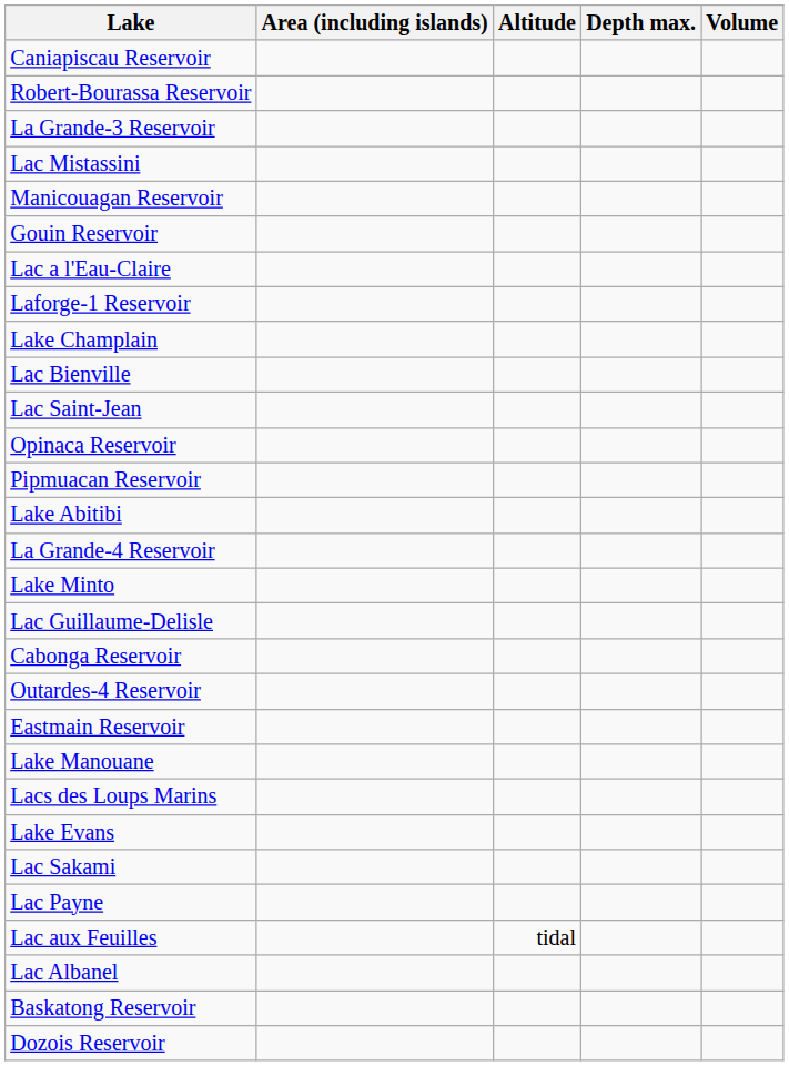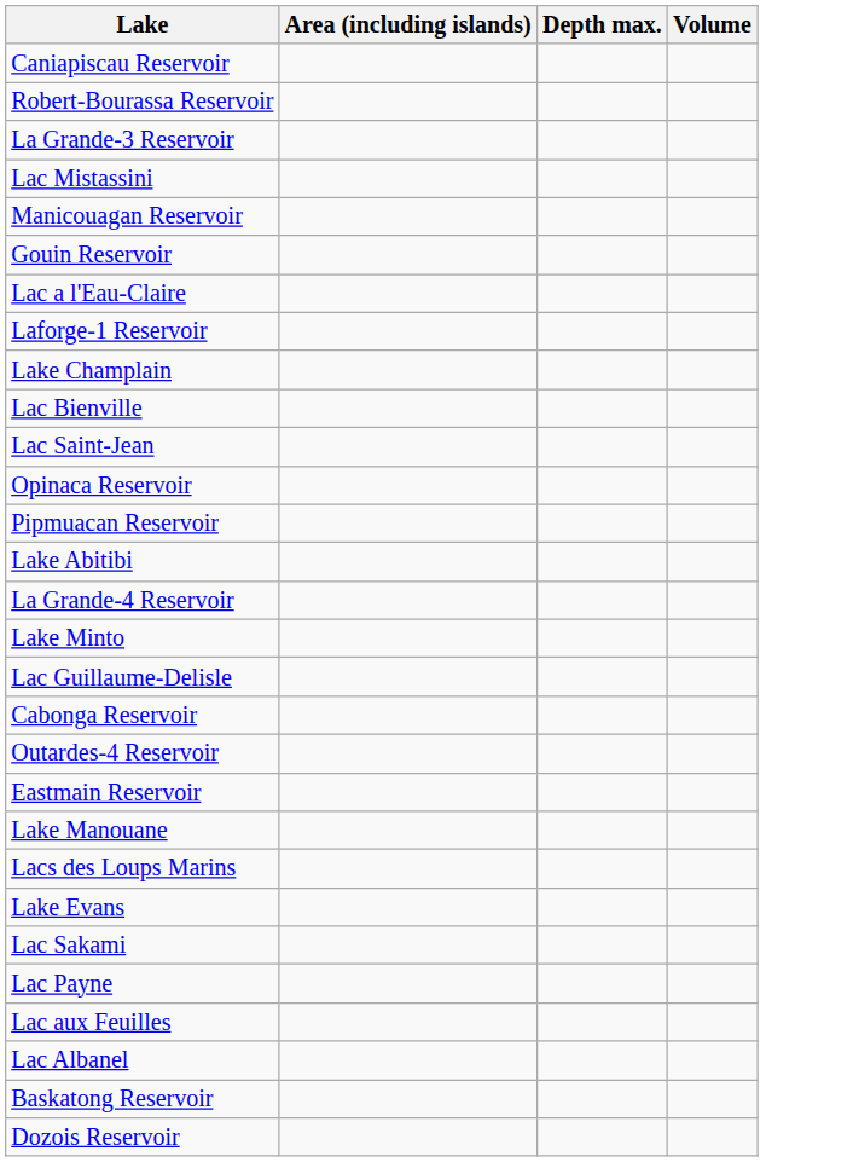 <table class="wikitable sortable">
 <tr>
 <th>Lake</th>
 <th>Area (including islands)</th>
-<th>Altitude</th>
 <th>Depth max.</th>
 <th>Volume</th>
 </tr>
 <tr>
 <td><a href='#'>Caniapiscau Reservoir</a></td>
-<td style="text-align: right"></td>
 <td style="text-align: right"></td>
 <td style="text-align: right"></td>
 <td style="text-align: right"></td>
 </tr>
 <tr>
 <td><a href='#'>Robert-Bourassa Reservoir</a></td>
 <td style="text-align: right"></td>
 <td style="text-align: right"></td>
 <td style="text-align: right"></td>
-<td style="text-align: right"></td>
 </tr>
 <tr>
 <td><a href='#'>La Grande-3 Reservoir</a></td>
-<td style="text-align: right"></td>
 <td style="text-align: right"></td>
 <td style="text-align: right"></td>
 <td style="text-align: right"></td>
 </tr>
 <tr>
 <td><a href='#'>Lac Mistassini</a></td>
 <td style="text-align: right"></td>
 <td style="text-align: right"></td>
 <td style="text-align: right"></td>
-<td style="text-align: right"></td>
 </tr>
 <tr>
 <td><a href='#'>Manicouagan Reservoir</a></td>
-<td style="text-align: right"></td>
 <td style="text-align: right"></td>
 <td style="text-align: right"></td>
 <td style="text-align: right"></td>
 </tr>
 <tr>
 <td><a href='#'>Gouin Reservoir</a></td>
 <td style="text-align: right"></td>
 <td style="text-align: right"></td>
 <td style="text-align: right"></td>
-<td style="text-align: right"></td>
 </tr>
 <tr>
 <td><a href='#'>Lac a l'Eau-Claire</a></td>
-<td style="text-align: right"></td>
 <td style="text-align: right"></td>
 <td style="text-align: right"></td>
 <td style="text-align: right"></td>
 </tr>
 <tr>
 <td><a href='#'>Laforge-1 Reservoir</a></td>
 <td style="text-align: right"></td>
 <td style="text-align: right"></td>
 <td style="text-align: right"></td>
-<td style="text-align: right"></td>
 </tr>
 <tr>
 <td><a href='#'>Lake Champlain</a></td>
-<td style="text-align: right"></td>
 <td style="text-align: right"></td>
 <td style="text-align: right"></td>
 <td style="text-align: right"></td>
 </tr>
 <tr>
 <td><a href='#'>Lac Bienville</a></td>
 <td style="text-align: right"></td>
 <td style="text-align: right"></td>
 <td style="text-align: right"></td>
-<td style="text-align: right"></td>
 </tr>
 <tr>
 <td><a href='#'>Lac Saint-Jean</a></td>
-<td style="text-align: right"></td>
 <td style="text-align: right"></td>
 <td style="text-align: right"></td>
 <td style="text-align: right"></td>
 </tr>
 <tr>
 <td><a href='#'>Opinaca Reservoir</a></td>
 <td style="text-align: right"></td>
 <td style="text-align: right"></td>
 <td style="text-align: right"></td>
-<td style="text-align: right"></td>
 </tr>
 <tr>
 <td><a href='#'>Pipmuacan Reservoir</a></td>
-<td style="text-align: right"></td>
 <td style="text-align: right"></td>
 <td style="text-align: right"></td>
 <td style="text-align: right"></td>
 </tr>
 <tr>
 <td><a href='#'>Lake Abitibi</a></td>
 <td style="text-align: right"></td>
 <td style="text-align: right"></td>
 <td style="text-align: right"></td>
-<td style="text-align: right"></td>
 </tr>
 <tr>
 <td><a href='#'>La Grande-4 Reservoir</a></td>
-<td style="text-align: right"></td>
 <td style="text-align: right"></td>
 <td style="text-align: right"></td>
 <td style="text-align: right"></td>
 </tr>
 <tr>
 <td><a href='#'>Lake Minto</a></td>
 <td style="text-align: right"></td>
 <td style="text-align: right"></td>
 <td style="text-align: right"></td>
-<td style="text-align: right"></td>
 </tr>
 <tr>
 <td><a href='#'>Lac Guillaume-Delisle</a></td>
-<td style="text-align: right"></td>
 <td style="text-align: right"></td>
 <td style="text-align: right"></td>
 <td style="text-align: right"></td>
 </tr>
 <tr>
 <td><a href='#'>Cabonga Reservoir</a></td>
 <td style="text-align: right"></td>
 <td style="text-align: right"></td>
 <td style="text-align: right"></td>
-<td style="text-align: right"></td>
 </tr>
 <tr>
 <td><a href='#'>Outardes-4 Reservoir</a></td>
-<td style="text-align: right"></td>
 <td style="text-align: right"></td>
 <td style="text-align: right"></td>
 <td style="text-align: right"></td>
 </tr>
 <tr>
 <td><a href='#'>Eastmain Reservoir</a></td>
 <td style="text-align: right"></td>
 <td style="text-align: right"></td>
 <td style="text-align: right"></td>
-<td style="text-align: right"></td>
 </tr>
 <tr>
 <td><a href='#'>Lake Manouane</a></td>
-<td style="text-align: right"></td>
 <td style="text-align: right"></td>
 <td style="text-align: right"></td>
 <td style="text-align: right"></td>
 </tr>
 <tr>
 <td><a href='#'>Lacs des Loups Marins</a></td>
 <td style="text-align: right"></td>
 <td style="text-align: right"></td>
 <td style="text-align: right"></td>
-<td style="text-align: right"></td>
 </tr>
 <tr>
 <td><a href='#'>Lake Evans</a></td>
-<td style="text-align: right"></td>
 <td style="text-align: right"></td>
 <td style="text-align: right"></td>
 <td style="text-align: right"></td>
 </tr>
 <tr>
 <td><a href='#'>Lac Sakami</a></td>
 <td style="text-align: right"></td>
 <td style="text-align: right"></td>
 <td style="text-align: right"></td>
-<td style="text-align: right"></td>
 </tr>
 <tr>
 <td><a href='#'>Lac Payne</a></td>
-<td style="text-align: right"></td>
 <td style="text-align: right"></td>
 <td style="text-align: right"></td>
 <td style="text-align: right"></td>
 </tr>
 <tr>
 <td><a href='#'>Lac aux Feuilles</a></td>
 <td style="text-align: right"></td>
-<td style="text-align: right">tidal</td>
 <td style="text-align: right"></td>
 <td style="text-align: right"></td>
 </tr>
 <tr>
 <td><a href='#'>Lac Albanel</a></td>
-<td style="text-align: right"></td>
 <td style="text-align: right"></td>
 <td style="text-align: right"></td>
 <td style="text-align: right"></td>
 </tr>
 <tr>
 <td><a href='#'>Baskatong Reservoir</a></td>
 <td style="text-align: right"></td>
 <td style="text-align: right"></td>
 <td style="text-align: right"></td>
-<td style="text-align: right"></td>
 </tr>
 <tr>
 <td><a href='#'>Dozois Reservoir</a></td>
 <td style="text-align: right"></td>
 <td style="text-align: right"></td>
 <td style="text-align: right"></td>
-<td style="text-align: right"></td>
 </tr>
 </table>
